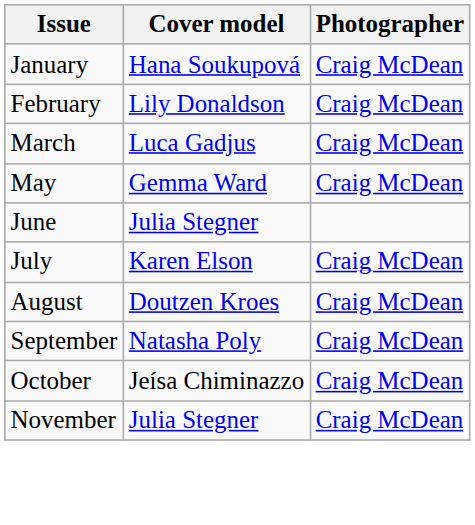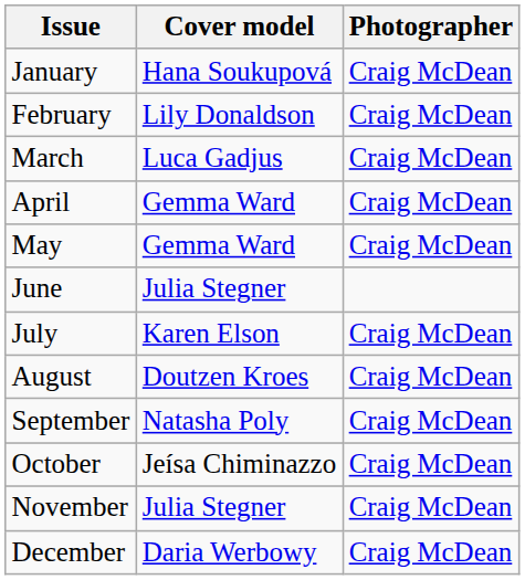 <table class="sortable wikitable">
 <tr>
 <th>Issue</th>
 <th>Cover model</th>
 <th>Photographer</th>
 </tr>
 <tr>
 <td>January</td>
 <td><a href='#'>Hana Soukupová</a></td>
 <td><a href='#'>Craig McDean</a></td>
 </tr>
 <tr>
 <td>February</td>
 <td><a href='#'>Lily Donaldson</a></td>
 <td><a href='#'>Craig McDean</a></td>
 </tr>
 <tr>
 <td>March</td>
 <td><a href='#'>Luca Gadjus</a></td>
+<td><a href='#'>Craig McDean</a></td>
+</tr>
+<tr>
+<td>April</td>
+<td><a href='#'>Gemma Ward</a></td>
 <td><a href='#'>Craig McDean</a></td>
 </tr>
 <tr>
 <td>May</td>
 <td><a href='#'>Gemma Ward</a></td>
 <td><a href='#'>Craig McDean</a></td>
 </tr>
 <tr>
 <td>June</td>
 <td><a href='#'>Julia Stegner</a></td>
 <td></td>
 </tr>
 <tr>
 <td>July</td>
 <td><a href='#'>Karen Elson</a></td>
 <td><a href='#'>Craig McDean</a></td>
 </tr>
 <tr>
 <td>August</td>
 <td><a href='#'>Doutzen Kroes</a></td>
 <td><a href='#'>Craig McDean</a></td>
 </tr>
 <tr>
 <td>September</td>
 <td><a href='#'>Natasha Poly</a></td>
 <td><a href='#'>Craig McDean</a></td>
 </tr>
 <tr>
 <td>October</td>
 <td>Jeísa Chiminazzo</td>
 <td><a href='#'>Craig McDean</a></td>
 </tr>
 <tr>
 <td>November</td>
 <td><a href='#'>Julia Stegner</a></td>
 <td><a href='#'>Craig McDean</a></td>
 </tr>
+<tr>
+<td>December</td>
+<td><a href='#'>Daria Werbowy</a></td>
+<td><a href='#'>Craig McDean</a></td>
+</tr>
 </table>
